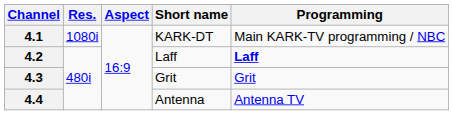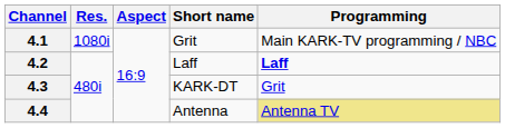 <table class="wikitable">
 <tr>
 <th scope = "col"><a href='#'>Channel</a></th>
 <th scope = "col"><a href='#'>Res.</a></th>
 <th scope = "col"><a href='#'>Aspect</a></th>
 <th scope = "col">Short name</th>
 <th scope = "col">Programming</th>
 </tr>
 <tr>
 <th scope = "row">4.1</th>
 <td><a href='#'>1080i</a></td>
 <td rowspan="4"><a href='#'>16:9</a></td>
-<td>KARK-DT</td>
+<td>Grit</td>
 <td>Main KARK-TV programming / <a href='#'>NBC</a></td>
 </tr>
 <tr>
 <th scope = "row">4.2</th>
 <td rowspan="3"><a href='#'>480i</a></td>
 <td>Laff</td>
 <td><strong><a href='#'>Laff</a></strong></td>
 </tr>
 <tr>
 <th scope = "row">4.3</th>
-<td>Grit</td>
+<td>KARK-DT</td>
 <td><a href='#'>Grit</a></td>
 </tr>
 <tr>
 <th scope = "row">4.4</th>
 <td>Antenna</td>
-<td><a href='#'>Antenna TV</a></td>
+<td style="background: khaki;"><a href='#'>Antenna TV</a></td>
 </tr>
 </table>
